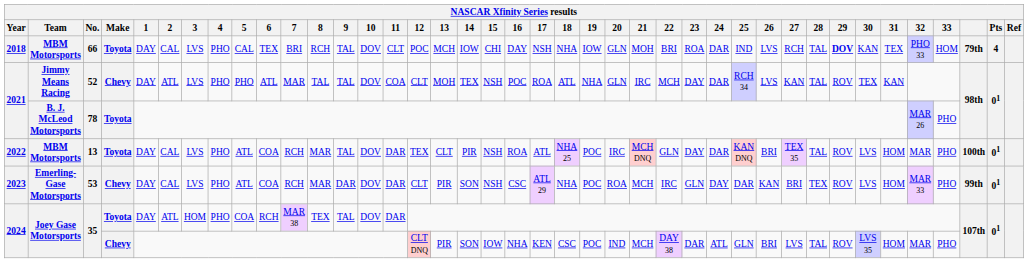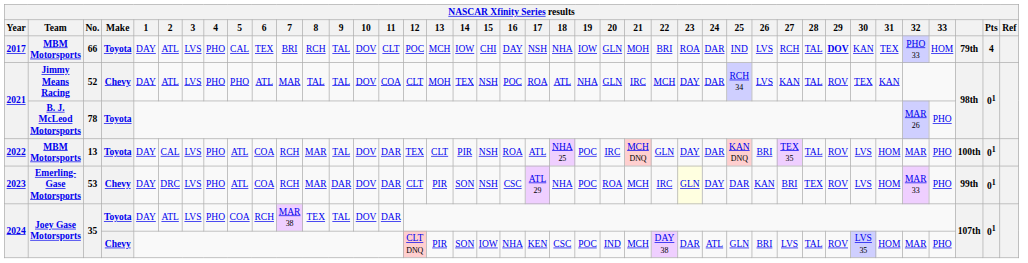 <table class="wikitable" style="text-align:center; font-size:85%">
 <tr>
 <th colspan=40><a href='#'>NASCAR Xfinity Series</a> results</th>
 </tr>
 <tr>
 <th>Year</th>
 <th>Team</th>
 <th>No.</th>
 <th>Make</th>
 <th>1</th>
 <th>2</th>
 <th>3</th>
 <th>4</th>
 <th>5</th>
 <th>6</th>
 <th>7</th>
 <th>8</th>
 <th>9</th>
 <th>10</th>
 <th>11</th>
 <th>12</th>
 <th>13</th>
 <th>14</th>
 <th>15</th>
 <th>16</th>
 <th>17</th>
 <th>18</th>
 <th>19</th>
 <th>20</th>
 <th>21</th>
 <th>22</th>
 <th>23</th>
 <th>24</th>
 <th>25</th>
 <th>26</th>
 <th>27</th>
 <th>28</th>
 <th>29</th>
 <th>30</th>
 <th>31</th>
 <th>32</th>
 <th>33</th>
 <th></th>
 <th>Pts</th>
 <th>Ref</th>
 </tr>
 <tr>
-<th><a href='#'>2018</a></th>
+<th><a href='#'>2017</a></th>
 <th><a href='#'>MBM Motorsports</a></th>
 <th>66</th>
 <th><a href='#'>Toyota</a></th>
 <td><a href='#'>DAY</a></td>
-<td><a href='#'>CAL</a></td>
+<td><a href='#'>ATL</a></td>
 <td><a href='#'>LVS</a></td>
 <td><a href='#'>PHO</a></td>
 <td><a href='#'>CAL</a></td>
 <td><a href='#'>TEX</a></td>
 <td><a href='#'>BRI</a></td>
 <td><a href='#'>RCH</a></td>
 <td><a href='#'>TAL</a></td>
 <td><a href='#'>DOV</a></td>
 <td><a href='#'>CLT</a></td>
 <td><a href='#'>POC</a></td>
 <td><a href='#'>MCH</a></td>
 <td><a href='#'>IOW</a></td>
 <td><a href='#'>CHI</a></td>
 <td><a href='#'>DAY</a></td>
 <td><a href='#'>NSH</a></td>
 <td><a href='#'>NHA</a></td>
 <td><a href='#'>IOW</a></td>
 <td><a href='#'>GLN</a></td>
 <td><a href='#'>MOH</a></td>
 <td><a href='#'>BRI</a></td>
 <td><a href='#'>ROA</a></td>
 <td><a href='#'>DAR</a></td>
 <td><a href='#'>IND</a></td>
 <td><a href='#'>LVS</a></td>
 <td><a href='#'>RCH</a></td>
 <td><a href='#'>TAL</a></td>
 <td><strong><a href='#'>DOV</a></strong></td>
 <td><a href='#'>KAN</a></td>
 <td><a href='#'>TEX</a></td>
 <td style="background:#CFCFFF;"><a href='#'>PHO</a><br><small>33</small></td>
 <td><a href='#'>HOM</a></td>
 <th>79th</th>
 <th>4</th>
 <th></th>
 </tr>
 <tr>
 <th rowspan=2><a href='#'>2021</a></th>
 <th><a href='#'>Jimmy Means Racing</a></th>
 <th>52</th>
 <th><a href='#'>Chevy</a></th>
 <td><a href='#'>DAY</a></td>
 <td><a href='#'>ATL</a></td>
 <td><a href='#'>LVS</a></td>
 <td><a href='#'>PHO</a></td>
 <td><a href='#'>PHO</a></td>
 <td><a href='#'>ATL</a></td>
 <td><a href='#'>MAR</a></td>
 <td><a href='#'>TAL</a></td>
 <td><a href='#'>TAL</a></td>
 <td><a href='#'>DOV</a></td>
 <td><a href='#'>COA</a></td>
 <td><a href='#'>CLT</a></td>
 <td><a href='#'>MOH</a></td>
 <td><a href='#'>TEX</a></td>
 <td><a href='#'>NSH</a></td>
 <td><a href='#'>POC</a></td>
 <td><a href='#'>ROA</a></td>
 <td><a href='#'>ATL</a></td>
 <td><a href='#'>NHA</a></td>
 <td><a href='#'>GLN</a></td>
 <td><a href='#'>IRC</a></td>
 <td><a href='#'>MCH</a></td>
 <td><a href='#'>DAY</a></td>
 <td><a href='#'>DAR</a></td>
 <td style="background:#CFCFFF;"><a href='#'>RCH</a><br><small>34</small></td>
 <td><a href='#'>LVS</a></td>
 <td><a href='#'>KAN</a></td>
 <td><a href='#'>TAL</a></td>
 <td><a href='#'>ROV</a></td>
 <td><a href='#'>TEX</a></td>
 <td><a href='#'>KAN</a></td>
 <td colspan=2></td>
 <th rowspan=2>98th</th>
 <th rowspan=2>0<sup>1</sup></th>
 <th rowspan=2></th>
 </tr>
 <tr>
 <th><a href='#'>B. J. McLeod Motorsports</a></th>
 <th>78</th>
 <th><a href='#'>Toyota</a></th>
 <td colspan=31></td>
 <td style="background:#CFCFFF;"><a href='#'>MAR</a><br><small>26</small></td>
 <td><a href='#'>PHO</a></td>
 </tr>
 <tr>
 <th><a href='#'>2022</a></th>
 <th><a href='#'>MBM Motorsports</a></th>
 <th>13</th>
 <th><a href='#'>Toyota</a></th>
 <td><a href='#'>DAY</a></td>
 <td><a href='#'>CAL</a></td>
 <td><a href='#'>LVS</a></td>
 <td><a href='#'>PHO</a></td>
 <td><a href='#'>ATL</a></td>
 <td><a href='#'>COA</a></td>
 <td><a href='#'>RCH</a></td>
 <td><a href='#'>MAR</a></td>
 <td><a href='#'>TAL</a></td>
 <td><a href='#'>DOV</a></td>
 <td><a href='#'>DAR</a></td>
 <td><a href='#'>TEX</a></td>
 <td><a href='#'>CLT</a></td>
 <td><a href='#'>PIR</a></td>
 <td><a href='#'>NSH</a></td>
 <td><a href='#'>ROA</a></td>
 <td><a href='#'>ATL</a></td>
 <td style="background:#EFCFFF;"><a href='#'>NHA</a><br><small>25</small></td>
 <td><a href='#'>POC</a></td>
 <td><a href='#'>IRC</a></td>
 <td style="background:#FFCFCF;"><a href='#'>MCH</a><br><small>DNQ</small></td>
 <td><a href='#'>GLN</a></td>
 <td><a href='#'>DAY</a></td>
 <td><a href='#'>DAR</a></td>
 <td style="background:#FFCFCF;"><a href='#'>KAN</a><br><small>DNQ</small></td>
 <td><a href='#'>BRI</a></td>
 <td style="background:#EFCFFF;"><a href='#'>TEX</a><br><small>35</small></td>
 <td><a href='#'>TAL</a></td>
 <td><a href='#'>ROV</a></td>
 <td><a href='#'>LVS</a></td>
 <td><a href='#'>HOM</a></td>
 <td><a href='#'>MAR</a></td>
 <td><a href='#'>PHO</a></td>
 <th>100th</th>
 <th>0<sup>1</sup></th>
 <th></th>
 </tr>
 <tr>
 <th><a href='#'>2023</a></th>
 <th><a href='#'>Emerling-Gase Motorsports</a></th>
 <th>53</th>
 <th><a href='#'>Chevy</a></th>
 <td><a href='#'>DAY</a></td>
-<td><a href='#'>CAL</a></td>
+<td><a href='#'>DRC</a></td>
 <td><a href='#'>LVS</a></td>
 <td><a href='#'>PHO</a></td>
 <td><a href='#'>ATL</a></td>
 <td><a href='#'>COA</a></td>
 <td><a href='#'>RCH</a></td>
 <td><a href='#'>MAR</a></td>
 <td><a href='#'>DAR</a></td>
 <td><a href='#'>DOV</a></td>
 <td><a href='#'>DAR</a></td>
 <td><a href='#'>CLT</a></td>
 <td><a href='#'>PIR</a></td>
 <td><a href='#'>SON</a></td>
 <td><a href='#'>NSH</a></td>
 <td><a href='#'>CSC</a></td>
 <td style="background:#EFCFFF;"><a href='#'>ATL</a><br><small>29</small></td>
 <td><a href='#'>NHA</a></td>
 <td><a href='#'>POC</a></td>
 <td><a href='#'>ROA</a></td>
 <td><a href='#'>MCH</a></td>
 <td><a href='#'>IRC</a></td>
-<td><a href='#'>GLN</a></td>
+<td style="background: lightyellow;"><a href='#'>GLN</a></td>
 <td><a href='#'>DAY</a></td>
 <td><a href='#'>DAR</a></td>
 <td><a href='#'>KAN</a></td>
 <td><a href='#'>BRI</a></td>
 <td><a href='#'>TEX</a></td>
 <td><a href='#'>ROV</a></td>
 <td><a href='#'>LVS</a></td>
 <td><a href='#'>HOM</a></td>
 <td style="background:#EFCFFF;"><a href='#'>MAR</a><br><small>33</small></td>
 <td><a href='#'>PHO</a></td>
 <th>99th</th>
 <th>0<sup>1</sup></th>
 <th></th>
 </tr>
 <tr>
 <th rowspan=2><a href='#'>2024</a></th>
 <th rowspan=2><a href='#'>Joey Gase Motorsports</a></th>
 <th rowspan=2>35</th>
 <th><a href='#'>Toyota</a></th>
 <td><a href='#'>DAY</a></td>
 <td><a href='#'>ATL</a></td>
-<td><a href='#'>HOM</a></td>
+<td><a href='#'>LVS</a></td>
 <td><a href='#'>PHO</a></td>
 <td><a href='#'>COA</a></td>
 <td><a href='#'>RCH</a></td>
 <td style="background:#EFCFFF;"><a href='#'>MAR</a><br><small>38</small></td>
 <td><a href='#'>TEX</a></td>
 <td><a href='#'>TAL</a></td>
 <td><a href='#'>DOV</a></td>
 <td><a href='#'>DAR</a></td>
 <td colspan=22></td>
 <th rowspan=2>107th</th>
 <th rowspan=2>0<sup>1</sup></th>
 <th rowspan=2></th>
 </tr>
 <tr>
 <th><a href='#'>Chevy</a></th>
 <td colspan=11></td>
 <td style="background:#FFCFCF;"><a href='#'>CLT</a><br><small>DNQ</small></td>
 <td><a href='#'>PIR</a></td>
 <td><a href='#'>SON</a></td>
 <td><a href='#'>IOW</a></td>
 <td><a href='#'>NHA</a></td>
 <td><a href='#'>KEN</a></td>
 <td><a href='#'>CSC</a></td>
 <td><a href='#'>POC</a></td>
 <td><a href='#'>IND</a></td>
 <td><a href='#'>MCH</a></td>
 <td style="background:#EFCFFF;"><a href='#'>DAY</a><br><small>38</small></td>
 <td><a href='#'>DAR</a></td>
 <td><a href='#'>ATL</a></td>
 <td><a href='#'>GLN</a></td>
 <td><a href='#'>BRI</a></td>
 <td><a href='#'>LVS</a></td>
 <td><a href='#'>TAL</a></td>
 <td><a href='#'>ROV</a></td>
 <td style="background:#CFCFFF;"><a href='#'>LVS</a><br><small>35</small></td>
 <td><a href='#'>HOM</a></td>
 <td><a href='#'>MAR</a></td>
 <td><a href='#'>PHO</a></td>
 </tr>
 </table>
